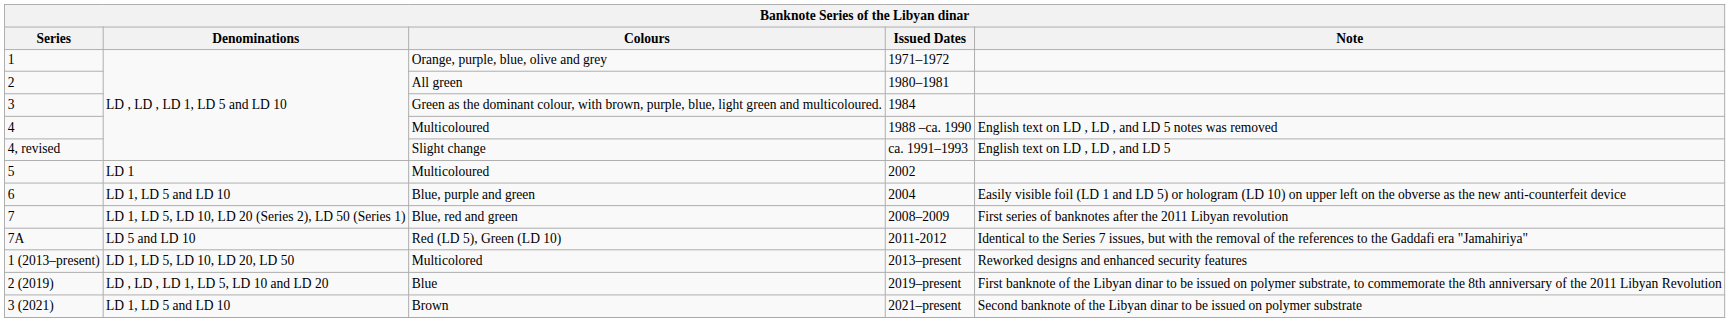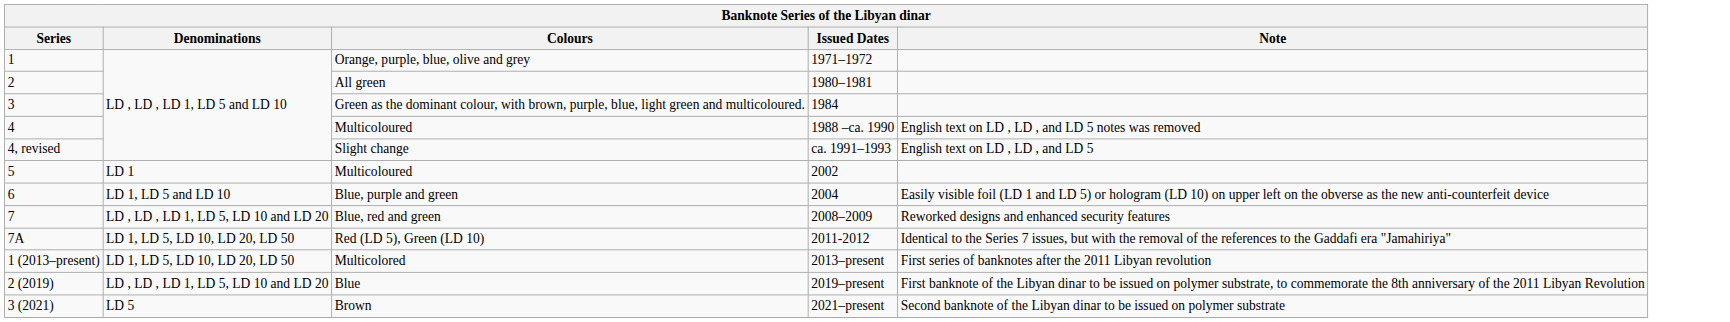 <table class="wikitable" style="font-size: 90%">
 <tr>
 <th colspan="5">Banknote Series of the Libyan dinar</th>
 </tr>
 <tr>
 <th>Series</th>
 <th>Denominations</th>
 <th>Colours</th>
 <th>Issued Dates</th>
 <th>Note</th>
 </tr>
 <tr>
 <td>1</td>
 <td rowspan="5">LD , LD , LD 1, LD 5 and LD 10</td>
 <td>Orange, purple, blue, olive and grey</td>
 <td>1971–1972</td>
 <td></td>
 </tr>
 <tr>
 <td>2</td>
 <td>All green</td>
 <td>1980–1981</td>
 <td></td>
 </tr>
 <tr>
 <td>3</td>
 <td>Green as the dominant colour, with brown, purple, blue, light green and multicoloured.</td>
 <td>1984</td>
 <td></td>
 </tr>
 <tr>
 <td>4</td>
 <td>Multicoloured</td>
 <td>1988 –ca. 1990</td>
 <td>English text on LD , LD , and LD 5 notes was removed</td>
 </tr>
 <tr>
 <td>4, revised</td>
 <td>Slight change</td>
 <td>ca. 1991–1993</td>
 <td>English text on LD , LD , and LD 5</td>
 </tr>
 <tr>
 <td>5</td>
 <td>LD 1</td>
 <td>Multicoloured</td>
 <td>2002</td>
 <td></td>
 </tr>
 <tr>
 <td>6</td>
 <td>LD 1, LD 5 and LD 10</td>
 <td>Blue, purple and green</td>
 <td>2004</td>
 <td>Easily visible foil (LD 1 and LD 5) or hologram (LD 10) on upper left on the obverse as the new anti-counterfeit device</td>
 </tr>
 <tr>
 <td>7</td>
-<td>LD 1, LD 5, LD 10, LD 20 (Series 2), LD 50 (Series 1)</td>
+<td>LD , LD , LD 1, LD 5, LD 10 and LD 20</td>
 <td>Blue, red and green</td>
 <td>2008–2009</td>
-<td>First series of banknotes after the 2011 Libyan revolution</td>
+<td>Reworked designs and enhanced security features</td>
 </tr>
 <tr>
 <td>7A</td>
-<td>LD 5 and LD 10</td>
+<td>LD 1, LD 5, LD 10, LD 20, LD 50</td>
 <td>Red (LD 5), Green (LD 10)</td>
 <td>2011-2012</td>
 <td>Identical to the Series 7 issues, but with the removal of the references to the Gaddafi era "Jamahiriya"</td>
 </tr>
 <tr>
 <td>1 (2013–present)</td>
 <td>LD 1, LD 5, LD 10, LD 20, LD 50</td>
 <td>Multicolored</td>
 <td>2013–present</td>
-<td>Reworked designs and enhanced security features</td>
+<td>First series of banknotes after the 2011 Libyan revolution</td>
 </tr>
 <tr>
 <td>2 (2019)</td>
 <td>LD , LD , LD 1, LD 5, LD 10 and LD 20</td>
 <td>Blue</td>
 <td>2019–present</td>
 <td>First banknote of the Libyan dinar to be issued on polymer substrate, to commemorate the 8th anniversary of the 2011 Libyan Revolution</td>
 </tr>
 <tr>
 <td>3 (2021)</td>
-<td>LD 1, LD 5 and LD 10</td>
+<td>LD 5</td>
 <td>Brown</td>
 <td>2021–present</td>
 <td>Second banknote of the Libyan dinar to be issued on polymer substrate</td>
 </tr>
 <tr>
 </tr>
 </table>
